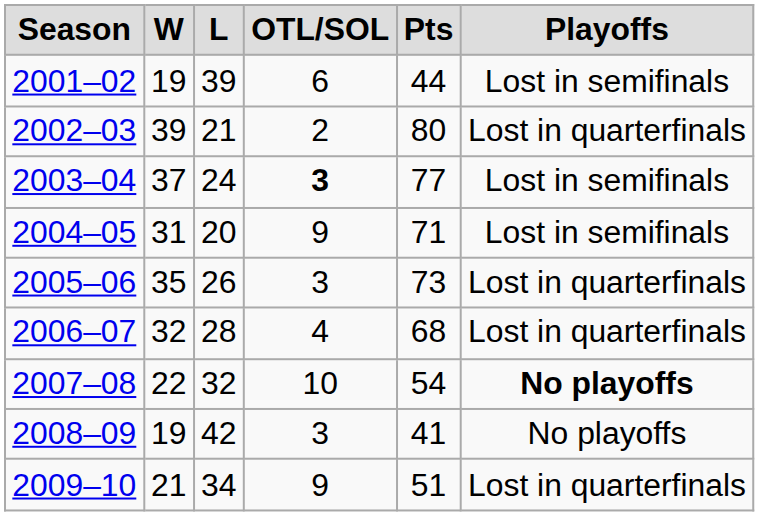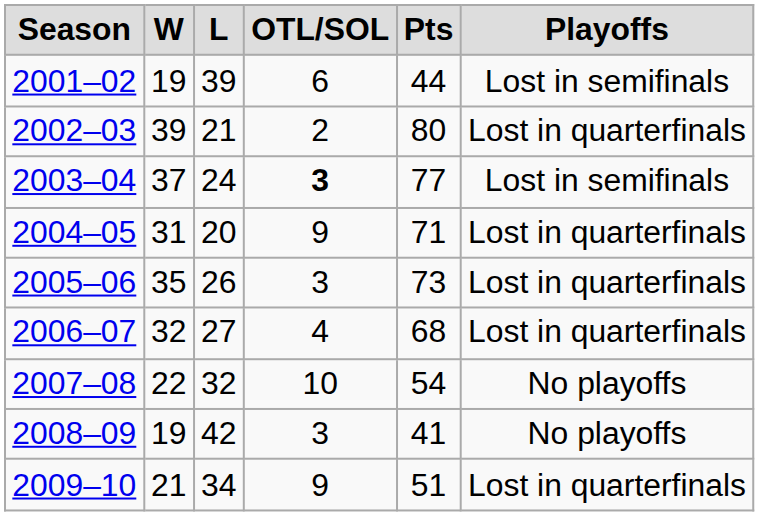 <table class="wikitable">
 <tr style="font-weight:bold; background-color:#dddddd;" align="center" |>
 <td>Season</td>
 <td>W</td>
 <td>L</td>
 <td>OTL/SOL</td>
 <td>Pts</td>
 <td>Playoffs</td>
 </tr>
 <tr align=center>
 <td><a href='#'>2001–02</a></td>
 <td>19</td>
 <td>39</td>
 <td>6</td>
 <td>44</td>
 <td>Lost in semifinals</td>
 </tr>
 <tr align=center>
 <td><a href='#'>2002–03</a></td>
 <td>39</td>
 <td>21</td>
 <td>2</td>
 <td>80</td>
 <td>Lost in quarterfinals</td>
 </tr>
 <tr align=center>
 <td><a href='#'>2003–04</a></td>
 <td>37</td>
 <td>24</td>
 <td><strong>3</strong></td>
 <td>77</td>
 <td>Lost in semifinals</td>
 </tr>
 <tr align=center>
 <td><a href='#'>2004–05</a></td>
 <td>31</td>
 <td>20</td>
 <td>9</td>
 <td>71</td>
-<td>Lost in semifinals</td>
+<td>Lost in quarterfinals</td>
 </tr>
 <tr align=center>
 <td><a href='#'>2005–06</a></td>
 <td>35</td>
 <td>26</td>
 <td>3</td>
 <td>73</td>
 <td>Lost in quarterfinals</td>
 </tr>
 <tr align=center>
 <td><a href='#'>2006–07</a></td>
 <td>32</td>
-<td>28</td>
+<td>27</td>
 <td>4</td>
 <td>68</td>
 <td>Lost in quarterfinals</td>
 </tr>
 <tr align=center>
 <td><a href='#'>2007–08</a></td>
 <td>22</td>
 <td>32</td>
 <td>10</td>
 <td>54</td>
-<td><strong>No playoffs</strong></td>
+<td>No playoffs</td>
 </tr>
 <tr align=center>
 <td><a href='#'>2008–09</a></td>
 <td>19</td>
 <td>42</td>
 <td>3</td>
 <td>41</td>
 <td>No playoffs</td>
 </tr>
 <tr align=center>
 <td><a href='#'>2009–10</a></td>
 <td>21</td>
 <td>34</td>
 <td>9</td>
 <td>51</td>
 <td>Lost in quarterfinals</td>
 </tr>
 </table>
